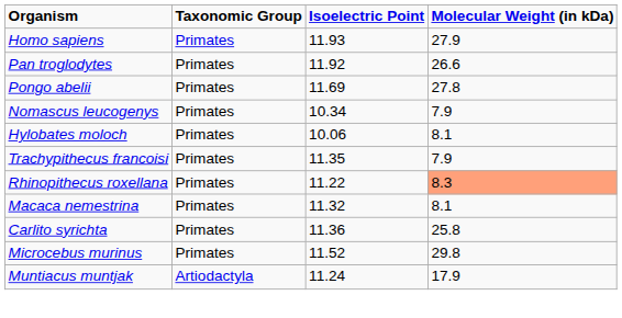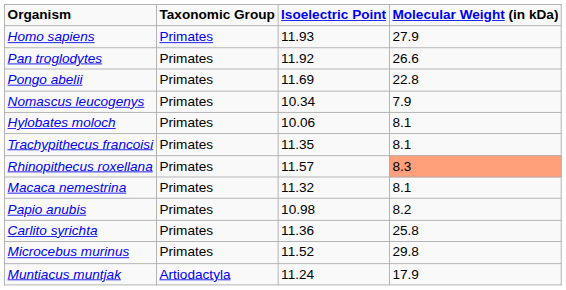 <table class="wikitable">
 <tr>
 <td><strong>Organism</strong></td>
 <td><strong>Taxonomic  Group</strong></td>
 <td><strong><a href='#'>Isoelectric Point</a></strong></td>
 <td><strong><a href='#'>Molecular Weight</a> (in kDa)</strong></td>
 </tr>
 <tr>
 <td><em><a href='#'>Homo sapiens</a></em></td>
 <td><a href='#'>Primates</a></td>
 <td>11.93</td>
 <td>27.9</td>
 </tr>
 <tr>
 <td><em><a href='#'>Pan troglodytes</a></em></td>
 <td>Primates</td>
 <td>11.92</td>
 <td>26.6</td>
 </tr>
 <tr>
 <td><em><a href='#'>Pongo abelii</a></em></td>
 <td>Primates</td>
 <td>11.69</td>
-<td>27.8</td>
+<td>22.8</td>
 </tr>
 <tr>
 <td><em><a href='#'>Nomascus leucogenys</a></em></td>
 <td>Primates</td>
 <td>10.34</td>
 <td>7.9</td>
 </tr>
 <tr>
 <td><em><a href='#'>Hylobates moloch</a></em></td>
 <td>Primates</td>
 <td>10.06</td>
 <td>8.1</td>
 </tr>
 <tr>
 <td><em><a href='#'>Trachypithecus francoisi</a></em></td>
 <td>Primates</td>
 <td>11.35</td>
-<td>7.9</td>
+<td>8.1</td>
 </tr>
 <tr>
 <td><em><a href='#'>Rhinopithecus roxellana</a></em></td>
 <td>Primates</td>
-<td>11.22</td>
+<td>11.57</td>
 <td style="background: lightsalmon;">8.3</td>
 </tr>
 <tr>
 <td><em><a href='#'>Macaca nemestrina</a></em></td>
 <td>Primates</td>
 <td>11.32</td>
 <td>8.1</td>
+</tr>
+<tr>
+<td><em><a href='#'>Papio anubis</a></em></td>
+<td>Primates</td>
+<td>10.98</td>
+<td>8.2</td>
 </tr>
 <tr>
 <td><em><a href='#'>Carlito syrichta</a></em></td>
 <td>Primates</td>
 <td>11.36</td>
 <td>25.8</td>
 </tr>
 <tr>
 <td><em><a href='#'>Microcebus murinus</a></em></td>
 <td>Primates</td>
 <td>11.52</td>
 <td>29.8</td>
 </tr>
 <tr>
 <td><em><a href='#'>Muntiacus muntjak</a></em></td>
 <td><a href='#'>Artiodactyla</a></td>
 <td>11.24</td>
 <td>17.9</td>
 </tr>
 </table>
